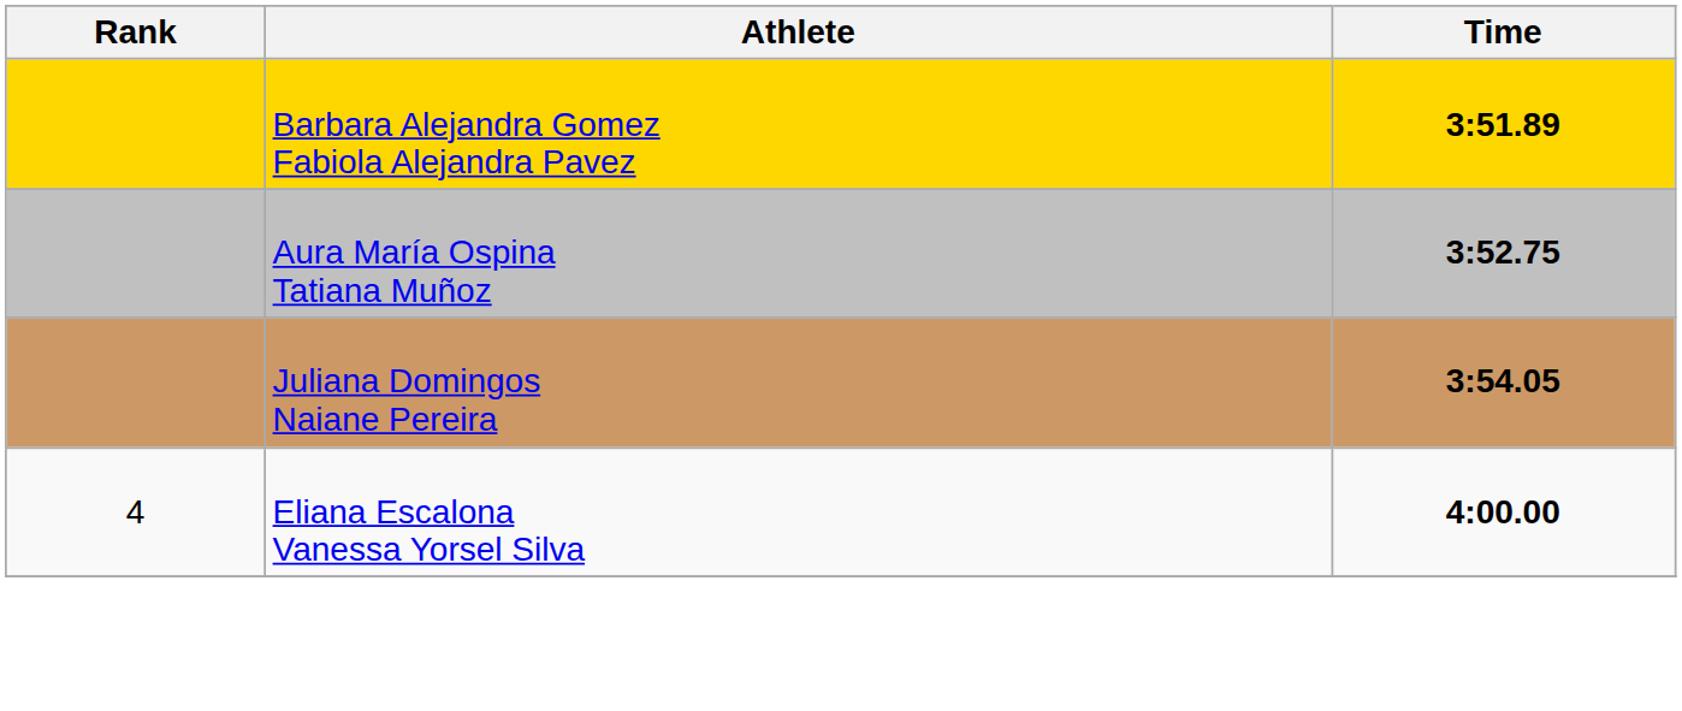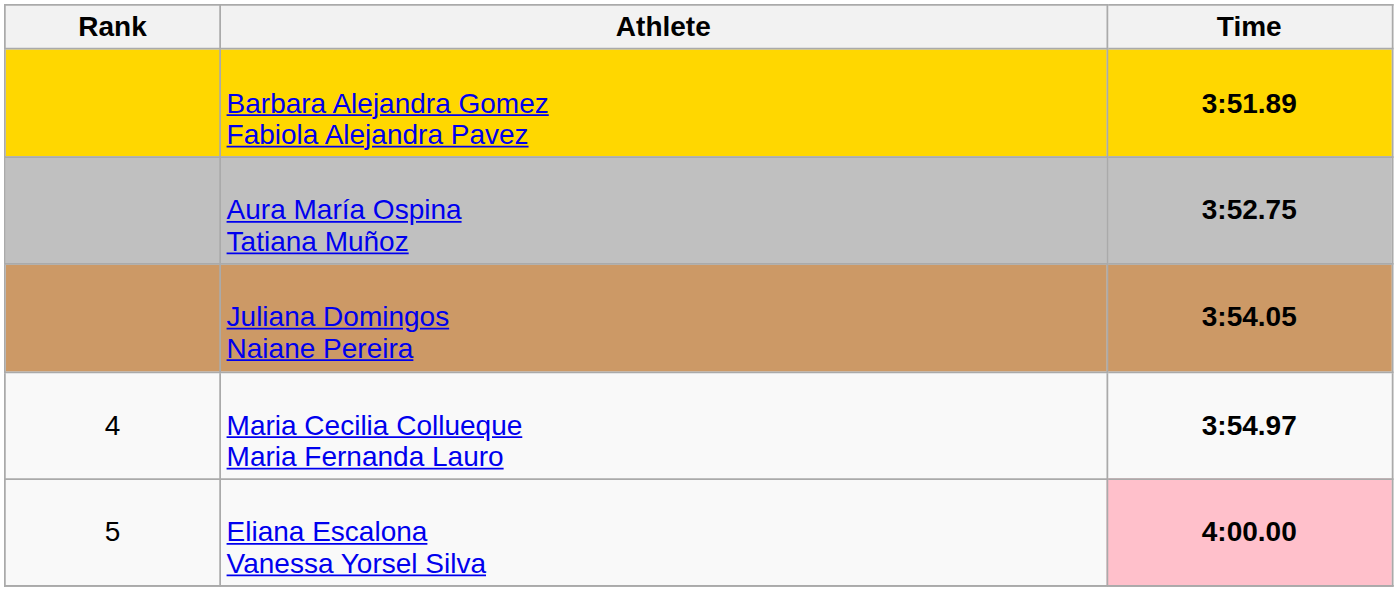 <table class="wikitable" width=40% style="text-align:center">
 <tr>
 <th>Rank</th>
 <th>Athlete</th>
 <th>Time</th>
 </tr>
 <tr bgcolor=gold>
 <td></td>
 <td align=left><br><a href='#'>Barbara Alejandra Gomez</a><br><a href='#'>Fabiola Alejandra Pavez</a></td>
 <td><strong>3:51.89</strong></td>
 </tr>
 <tr bgcolor=silver>
 <td></td>
 <td align=left><br><a href='#'>Aura María Ospina</a><br><a href='#'>Tatiana Muñoz</a></td>
 <td><strong>3:52.75</strong></td>
 </tr>
 <tr bgcolor=cc9966>
 <td></td>
 <td align=left><br><a href='#'>Juliana Domingos</a><br><a href='#'>Naiane Pereira</a></td>
 <td><strong>3:54.05</strong></td>
 </tr>
 <tr>
 <td>4</td>
+<td align=left><br><a href='#'>Maria Cecilia Collueque</a><br><a href='#'>Maria Fernanda Lauro</a></td>
+<td><strong>3:54.97</strong></td>
+</tr>
+<tr>
+<td>5</td>
 <td align=left><br><a href='#'>Eliana Escalona</a><br><a href='#'>Vanessa Yorsel Silva</a></td>
-<td><strong>4:00.00</strong></td>
+<td style="background: pink;"><strong>4:00.00</strong></td>
 </tr>
 <tr>
 </tr>
 </table>
